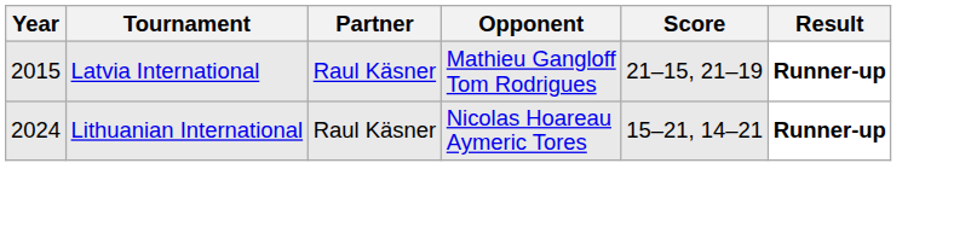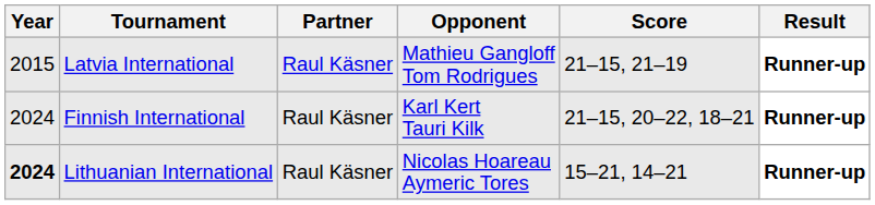 <table class="sortable wikitable" style="font-size: 90%;">
 <tr>
 <th>Year</th>
 <th>Tournament</th>
 <th>Partner</th>
 <th>Opponent</th>
 <th>Score</th>
 <th>Result</th>
 </tr>
 <tr style="background:#E9E9E9">
 <td align="center">2015</td>
 <td align="left"><a href='#'>Latvia International</a></td>
 <td align="left"> <a href='#'>Raul Käsner</a></td>
 <td align="left"> <a href='#'>Mathieu Gangloff</a><br> <a href='#'>Tom Rodrigues</a></td>
 <td align="left">21–15, 21–19</td>
 <td style="text-align:left; background:white"> <strong>Runner-up</strong></td>
 </tr>
 <tr style="background:#E9E9E9">
 <td align="center">2024</td>
+<td align="left"><a href='#'>Finnish International</a></td>
+<td align="left"> Raul Käsner</td>
+<td align="left"> <a href='#'>Karl Kert</a><br> <a href='#'>Tauri Kilk</a></td>
+<td align="left">21–15, 20–22, 18–21</td>
+<td style="text-align:left; background:white"> <strong>Runner-up</strong></td>
+</tr>
+<tr style="background:#E9E9E9">
+<td align="center"><strong>2024</strong></td>
 <td align="left"><a href='#'>Lithuanian International</a></td>
 <td align="left"> Raul Käsner</td>
 <td align="left"> <a href='#'>Nicolas Hoareau</a><br> <a href='#'>Aymeric Tores</a></td>
 <td align="left">15–21, 14–21</td>
 <td style="text-align:left; background:white"> <strong>Runner-up</strong></td>
 </tr>
 </table>
